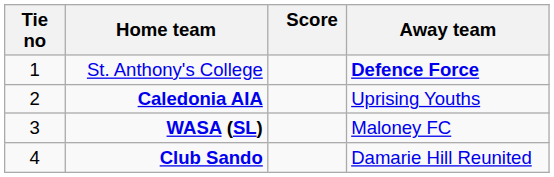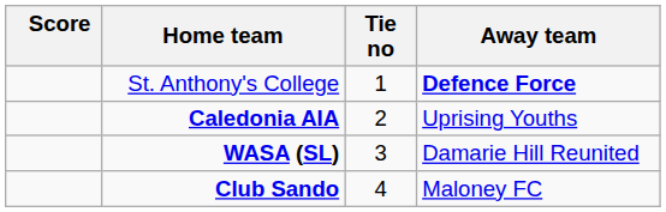 <table class="wikitable" style="font-size:90%;">
 <tr>
+<th width="55">  Score  </th>
+<th width="150">Home team</th>
 <th width="40">Tie no</th>
-<th width="150">Home team</th>
-<th width="55">  Score  </th>
 <th width="150">Away team</th>
 </tr>
 <tr>
+<td align=center></td>
+<td align="right"><a href='#'>St. Anthony's College</a></td>
 <td align=center>1</td>
-<td align="right"><a href='#'>St. Anthony's College</a></td>
-<td align=center></td>
 <td><strong><a href='#'>Defence Force</a></strong></td>
 </tr>
 <tr>
+<td align=center></td>
+<td align="right"><strong><a href='#'>Caledonia AIA</a></strong></td>
 <td align=center>2</td>
-<td align="right"><strong><a href='#'>Caledonia AIA</a></strong></td>
-<td align=center></td>
 <td><a href='#'>Uprising Youths</a></td>
 </tr>
 <tr>
+<td align=center></td>
+<td align="right"><strong><a href='#'>WASA</a> (<a href='#'>SL</a>)</strong></td>
 <td align=center>3</td>
-<td align="right"><strong><a href='#'>WASA</a> (<a href='#'>SL</a>)</strong></td>
+<td><a href='#'>Damarie Hill Reunited</a></td>
+</tr>
+<tr>
 <td align=center></td>
+<td align="right"><strong><a href='#'>Club Sando</a></strong></td>
+<td align=center>4</td>
 <td><a href='#'>Maloney FC</a></td>
 </tr>
-<tr>
-<td align=center>4</td>
-<td align="right"><strong><a href='#'>Club Sando</a></strong></td>
-<td align=center></td>
-<td><a href='#'>Damarie Hill Reunited</a></td>
-</tr>
 </table>
